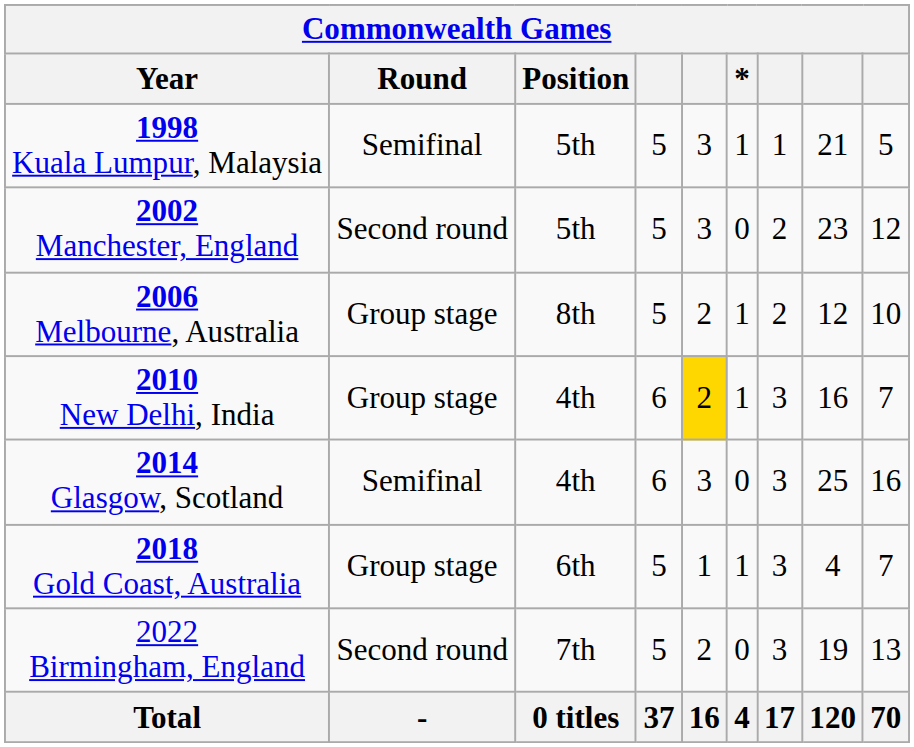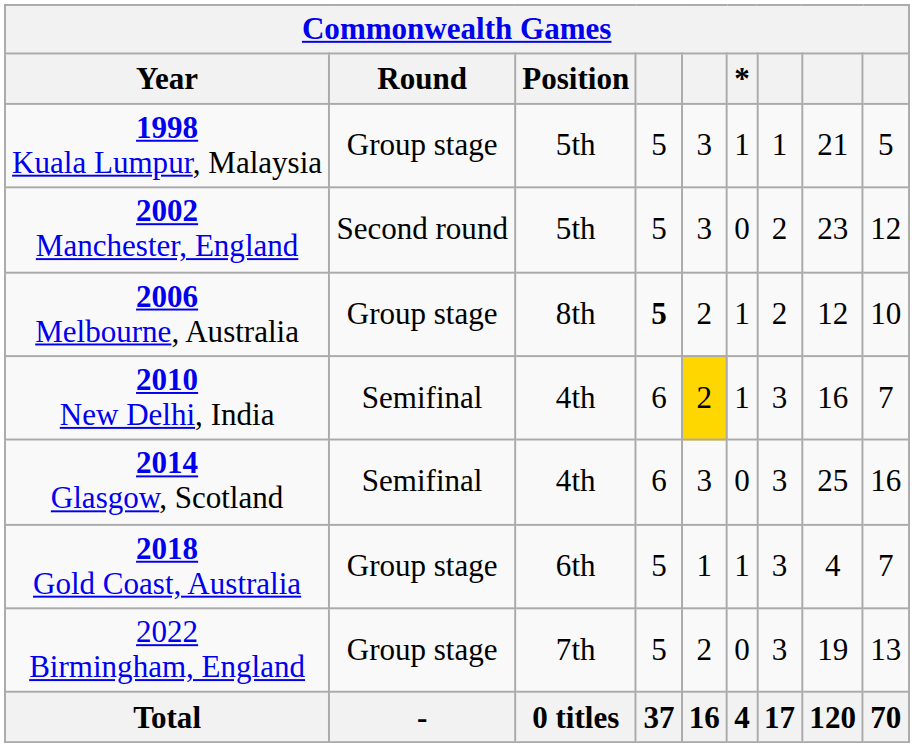 <table class="wikitable" style="text-align: center;">
 <tr>
 <th colspan=9 style="background-color: ;"><a href='#'>Commonwealth Games</a></th>
 </tr>
 <tr>
 <th>Year</th>
 <th>Round</th>
 <th>Position</th>
 <th></th>
 <th></th>
 <th>*</th>
 <th></th>
 <th></th>
 <th></th>
 </tr>
 <tr>
 <td> <strong><a href='#'>1998</a></strong><br><a href='#'>Kuala Lumpur</a>, Malaysia</td>
-<td>Semifinal</td>
+<td>Group stage</td>
 <td>5th</td>
 <td>5</td>
 <td>3</td>
 <td>1</td>
 <td>1</td>
 <td>21</td>
 <td>5</td>
 </tr>
 <tr>
 <td> <strong><a href='#'>2002</a></strong><br><a href='#'>Manchester, England</a></td>
 <td>Second round</td>
 <td>5th</td>
 <td>5</td>
 <td>3</td>
 <td>0</td>
 <td>2</td>
 <td>23</td>
 <td>12</td>
 </tr>
 <tr>
 <td> <strong><a href='#'>2006</a></strong><br><a href='#'>Melbourne</a>, Australia</td>
 <td>Group stage</td>
 <td>8th</td>
-<td>5</td>
+<td><strong>5</strong></td>
 <td>2</td>
 <td>1</td>
 <td>2</td>
 <td>12</td>
 <td>10</td>
 </tr>
 <tr>
 <td> <strong><a href='#'>2010</a></strong><br><a href='#'>New Delhi</a>, India</td>
-<td>Group stage</td>
+<td>Semifinal</td>
 <td>4th</td>
 <td>6</td>
 <td style="background: gold;">2</td>
 <td>1</td>
 <td>3</td>
 <td>16</td>
 <td>7</td>
 </tr>
 <tr>
 <td> <strong><a href='#'>2014</a></strong> <br><a href='#'>Glasgow</a>, Scotland</td>
 <td>Semifinal</td>
 <td>4th</td>
 <td>6</td>
 <td>3</td>
 <td>0</td>
 <td>3</td>
 <td>25</td>
 <td>16</td>
 </tr>
 <tr>
 <td>  <strong><a href='#'>2018</a></strong><br><a href='#'>Gold Coast, Australia</a></td>
 <td>Group stage</td>
 <td>6th</td>
 <td>5</td>
 <td>1</td>
 <td>1</td>
 <td>3</td>
 <td>4</td>
 <td>7</td>
 </tr>
 <tr>
 <td><a href='#'>2022</a><br><a href='#'>Birmingham, England</a></td>
-<td>Second round</td>
+<td>Group stage</td>
 <td>7th</td>
 <td>5</td>
 <td>2</td>
 <td>0</td>
 <td>3</td>
 <td>19</td>
 <td>13</td>
 </tr>
 <tr>
 <th>Total</th>
 <th>-</th>
 <th>0 titles</th>
 <th>37</th>
 <th>16</th>
 <th>4</th>
 <th>17</th>
 <th>120</th>
 <th>70</th>
 </tr>
 </table>
